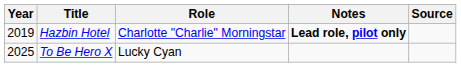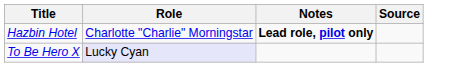 <table class="wikitable sortable mw-collapsible plainrowheaders">
 <tr>
-<th>Year</th>
 <th>Title</th>
 <th>Role</th>
 <th class="unsortable">Notes</th>
 <th class="unsortable">Source</th>
 </tr>
 <tr>
-<td>2019</td>
 <td><em><a href='#'>Hazbin Hotel</a></em></td>
 <td><a href='#'>Charlotte "Charlie" Morningstar</a></td>
 <td><strong>Lead role, <a href='#'>pilot</a> only</strong></td>
 <td></td>
 </tr>
 <tr>
-<td>2025</td>
 <td><em><a href='#'>To Be Hero X</a></em></td>
-<td>Lucky Cyan</td>
+<td style="background: lavender;">Lucky Cyan</td>
 <td></td>
 <td></td>
 </tr>
 </table>
